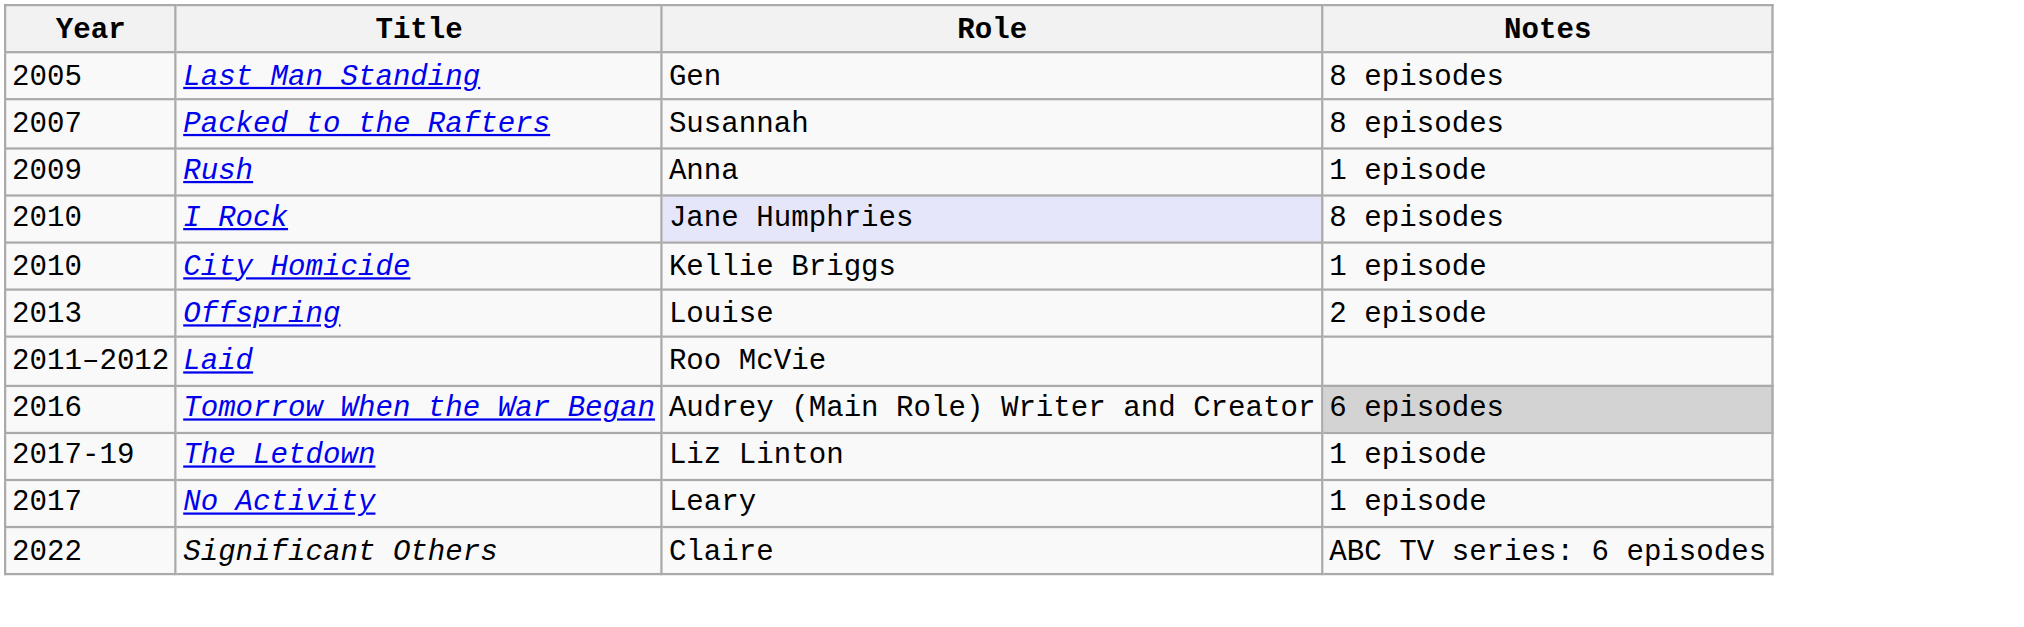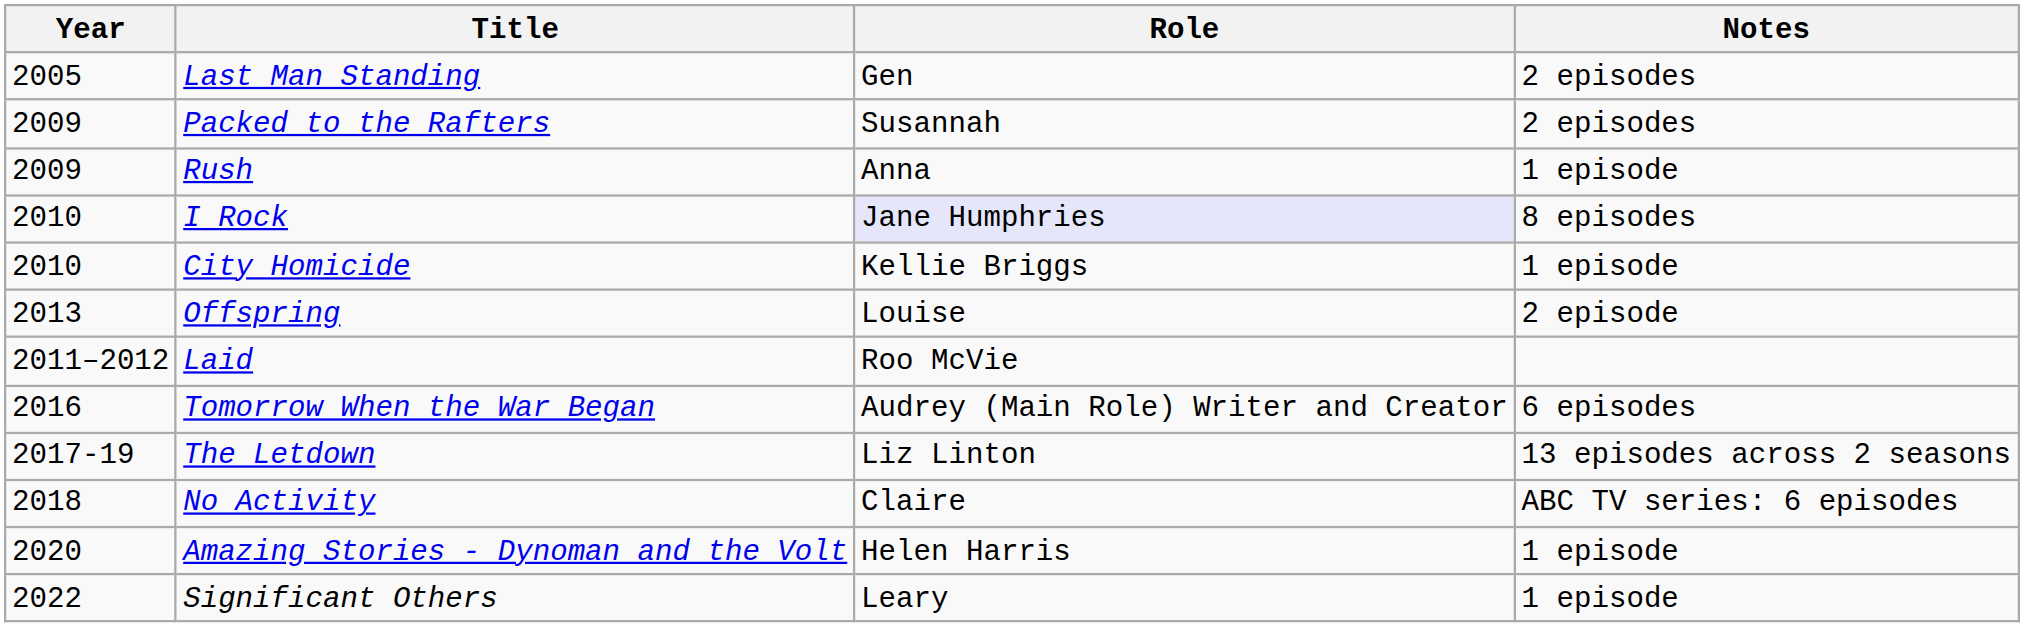 <table class="wikitable sortable">
 <tr>
 <th>Year</th>
 <th>Title</th>
 <th>Role</th>
 <th class="unsortable">Notes</th>
 </tr>
 <tr>
 <td>2005</td>
 <td><em><a href='#'>Last Man Standing</a></em></td>
 <td>Gen</td>
-<td>8 episodes</td>
+<td>2 episodes</td>
 </tr>
 <tr>
-<td>2007</td>
+<td>2009</td>
 <td><em><a href='#'>Packed to the Rafters</a></em></td>
 <td>Susannah</td>
-<td>8 episodes</td>
+<td>2 episodes</td>
 </tr>
 <tr>
 <td>2009</td>
 <td><em><a href='#'>Rush</a></em></td>
 <td>Anna</td>
 <td>1 episode</td>
 </tr>
 <tr>
 <td>2010</td>
 <td><em><a href='#'>I Rock</a></em></td>
 <td style="background: lavender;">Jane Humphries</td>
 <td>8 episodes</td>
 </tr>
 <tr>
 <td>2010</td>
 <td><em><a href='#'>City Homicide</a></em></td>
 <td>Kellie Briggs</td>
 <td>1 episode</td>
 </tr>
 <tr>
 <td>2013</td>
 <td><em><a href='#'>Offspring</a></em></td>
 <td>Louise</td>
 <td>2 episode</td>
 </tr>
 <tr>
 <td>2011–2012</td>
 <td><em><a href='#'>Laid</a></em></td>
 <td>Roo McVie</td>
 <td></td>
 </tr>
 <tr>
 <td>2016</td>
 <td><em><a href='#'>Tomorrow When the War Began</a></em></td>
 <td>Audrey (Main Role) Writer and Creator</td>
-<td style="background: lightgrey;">6 episodes</td>
+<td>6 episodes</td>
 </tr>
 <tr>
 <td>2017-19</td>
 <td><em><a href='#'>The Letdown</a></em></td>
 <td>Liz Linton</td>
-<td>1 episode</td>
+<td>13 episodes across 2 seasons</td>
 </tr>
 <tr>
-<td>2017</td>
+<td>2018</td>
 <td><em><a href='#'>No Activity</a></em></td>
-<td>Leary</td>
+<td>Claire</td>
+<td>ABC TV series: 6 episodes</td>
+</tr>
+<tr>
+<td>2020</td>
+<td><em><a href='#'>Amazing Stories - Dynoman and the Volt</a></em></td>
+<td>Helen Harris</td>
 <td>1 episode</td>
 </tr>
 <tr>
 <td>2022</td>
 <td><em>Significant Others</em></td>
-<td>Claire</td>
-<td>ABC TV series: 6 episodes</td>
+<td>Leary</td>
+<td>1 episode</td>
 </tr>
 </table>
